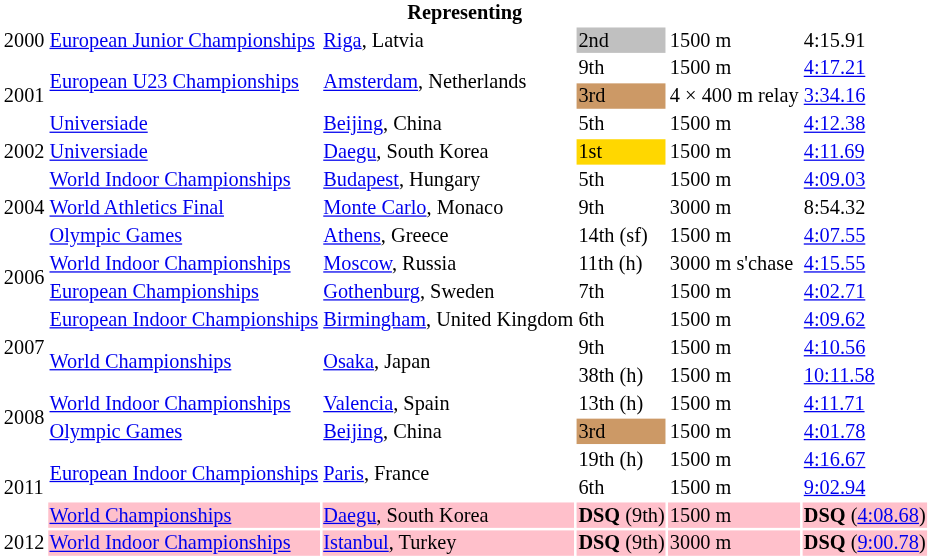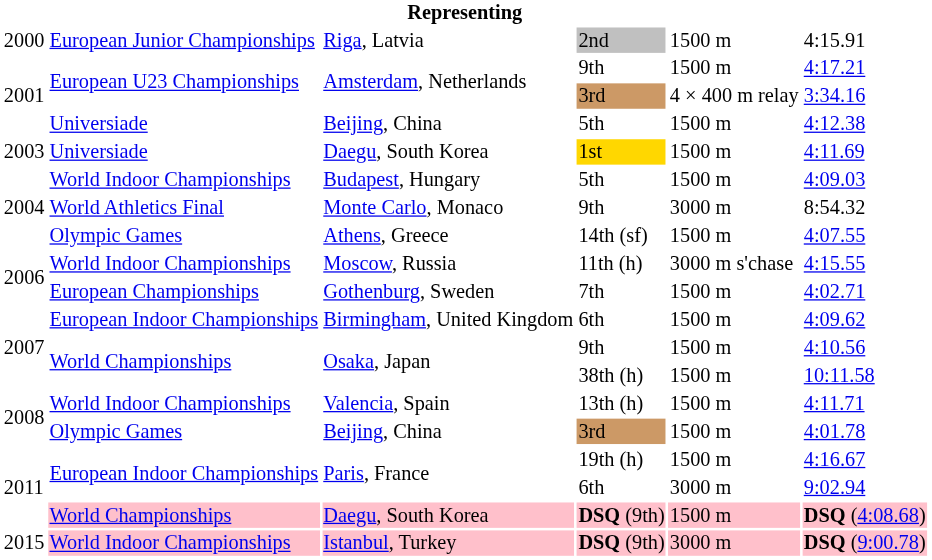 <table>
 <tr>
 <th colspan="6">Representing </th>
 </tr>
 <tr>
 <td>2000</td>
 <td><a href='#'>European Junior Championships</a></td>
 <td><a href='#'>Riga</a>, Latvia</td>
 <td bgcolor=silver>2nd</td>
 <td>1500 m</td>
 <td>4:15.91</td>
 </tr>
 <tr>
 <td rowspan=3>2001</td>
 <td rowspan=2><a href='#'>European U23 Championships</a></td>
 <td rowspan=2><a href='#'>Amsterdam</a>, Netherlands</td>
 <td>9th</td>
 <td>1500 m</td>
 <td><a href='#'>4:17.21</a></td>
 </tr>
 <tr>
 <td bgcolor="cc9966">3rd</td>
 <td>4 × 400 m relay</td>
 <td><a href='#'>3:34.16</a></td>
 </tr>
 <tr>
 <td><a href='#'>Universiade</a></td>
 <td><a href='#'>Beijing</a>, China</td>
 <td>5th</td>
 <td>1500 m</td>
 <td><a href='#'>4:12.38</a></td>
 </tr>
 <tr>
-<td>2002</td>
+<td>2003</td>
 <td><a href='#'>Universiade</a></td>
 <td><a href='#'>Daegu</a>, South Korea</td>
 <td bgcolor="gold">1st</td>
 <td>1500 m</td>
 <td><a href='#'>4:11.69</a></td>
 </tr>
 <tr>
 <td rowspan=3>2004</td>
 <td><a href='#'>World Indoor Championships</a></td>
 <td><a href='#'>Budapest</a>, Hungary</td>
 <td>5th</td>
 <td>1500 m</td>
 <td><a href='#'>4:09.03</a></td>
 </tr>
 <tr>
 <td><a href='#'>World Athletics Final</a></td>
 <td><a href='#'>Monte Carlo</a>, Monaco</td>
 <td>9th</td>
 <td>3000 m</td>
 <td>8:54.32</td>
 </tr>
 <tr>
 <td><a href='#'>Olympic Games</a></td>
 <td><a href='#'>Athens</a>, Greece</td>
 <td>14th (sf)</td>
 <td>1500 m</td>
 <td><a href='#'>4:07.55</a></td>
 </tr>
 <tr>
 <td rowspan=2>2006</td>
 <td><a href='#'>World Indoor Championships</a></td>
 <td><a href='#'>Moscow</a>, Russia</td>
 <td>11th (h)</td>
 <td>3000 m s'chase</td>
 <td><a href='#'>4:15.55</a></td>
 </tr>
 <tr>
 <td><a href='#'>European Championships</a></td>
 <td><a href='#'>Gothenburg</a>, Sweden</td>
 <td>7th</td>
 <td>1500 m</td>
 <td><a href='#'>4:02.71</a></td>
 </tr>
 <tr>
 <td rowspan=3>2007</td>
 <td><a href='#'>European Indoor Championships</a></td>
 <td><a href='#'>Birmingham</a>, United Kingdom</td>
 <td>6th</td>
 <td>1500 m</td>
 <td><a href='#'>4:09.62</a></td>
 </tr>
 <tr>
 <td rowspan=2><a href='#'>World Championships</a></td>
 <td rowspan=2><a href='#'>Osaka</a>, Japan</td>
 <td>9th</td>
 <td>1500 m</td>
 <td><a href='#'>4:10.56</a></td>
 </tr>
 <tr>
 <td>38th (h)</td>
 <td>1500 m</td>
 <td><a href='#'>10:11.58</a></td>
 </tr>
 <tr>
 <td rowspan=2>2008</td>
 <td><a href='#'>World Indoor Championships</a></td>
 <td><a href='#'>Valencia</a>, Spain</td>
 <td>13th (h)</td>
 <td>1500 m</td>
 <td><a href='#'>4:11.71</a></td>
 </tr>
 <tr>
 <td><a href='#'>Olympic Games</a></td>
 <td><a href='#'>Beijing</a>, China</td>
 <td bgcolor="cc9966">3rd</td>
 <td>1500 m</td>
 <td><a href='#'>4:01.78</a></td>
 </tr>
 <tr>
 <td rowspan=3>2011</td>
 <td rowspan=2><a href='#'>European Indoor Championships</a></td>
 <td rowspan=2><a href='#'>Paris</a>, France</td>
 <td>19th (h)</td>
 <td>1500 m</td>
 <td><a href='#'>4:16.67</a></td>
 </tr>
 <tr>
 <td>6th</td>
-<td>1500 m</td>
+<td>3000 m</td>
 <td><a href='#'>9:02.94</a></td>
 </tr>
 <tr>
 <td bgcolor="pink"><a href='#'>World Championships</a></td>
 <td bgcolor="pink"><a href='#'>Daegu</a>, South Korea</td>
 <td bgcolor="pink"><strong>DSQ</strong> (9th)</td>
 <td bgcolor="pink">1500 m</td>
 <td bgcolor="pink"><strong>DSQ</strong> (<a href='#'>4:08.68</a>)</td>
 </tr>
 <tr>
-<td>2012</td>
+<td>2015</td>
 <td bgcolor="pink"><a href='#'>World Indoor Championships</a></td>
 <td bgcolor="pink"><a href='#'>Istanbul</a>, Turkey</td>
 <td bgcolor="pink"><strong>DSQ</strong> (9th)</td>
 <td bgcolor="pink">3000 m</td>
 <td bgcolor="pink"><strong>DSQ</strong> (<a href='#'>9:00.78</a>)</td>
 </tr>
 </table>
